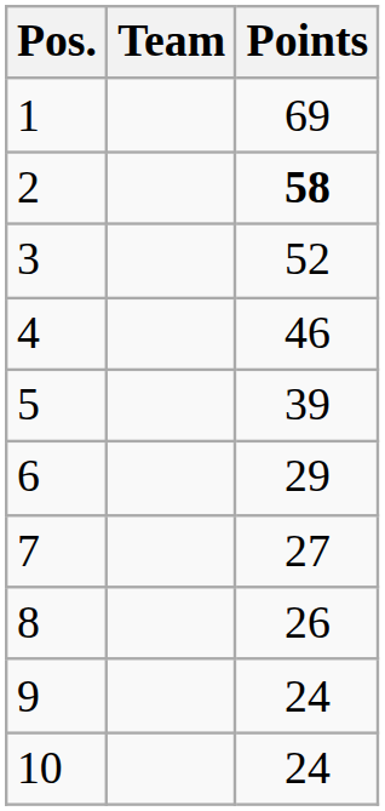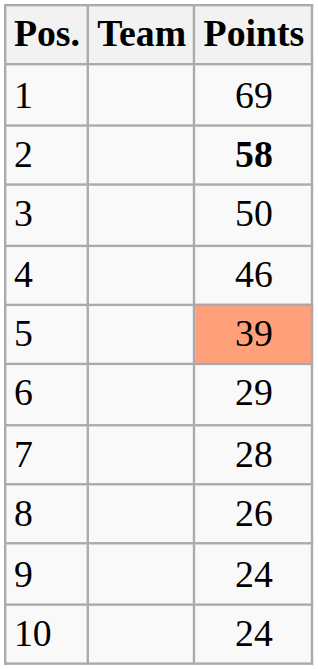 <table class="wikitable sortable">
 <tr>
 <th>Pos.</th>
 <th>Team</th>
 <th>Points</th>
 </tr>
 <tr>
 <td>1</td>
 <td></td>
 <td align=center>69</td>
 </tr>
 <tr>
 <td>2</td>
 <td></td>
 <td align=center><strong>58</strong></td>
 </tr>
 <tr>
 <td>3</td>
 <td></td>
-<td align=center>52</td>
+<td align=center>50</td>
 </tr>
 <tr>
 <td>4</td>
 <td></td>
 <td align=center>46</td>
 </tr>
 <tr>
 <td>5</td>
 <td></td>
-<td align=center>39</td>
+<td align=center style="background: lightsalmon;">39</td>
 </tr>
 <tr>
 <td>6</td>
 <td></td>
 <td align=center>29</td>
 </tr>
 <tr>
 <td>7</td>
 <td></td>
-<td align=center>27</td>
+<td align=center>28</td>
 </tr>
 <tr>
 <td>8</td>
 <td></td>
 <td align=center>26</td>
 </tr>
 <tr>
 <td>9</td>
 <td></td>
 <td align=center>24</td>
 </tr>
 <tr>
 <td>10</td>
 <td></td>
 <td align=center>24</td>
 </tr>
 </table>
